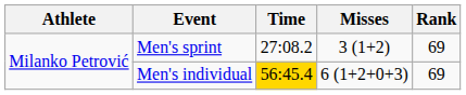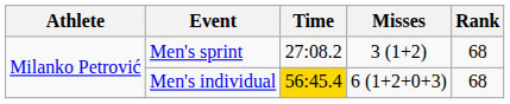 <table class="wikitable" style="font-size:90%">
 <tr>
 <th>Athlete</th>
 <th>Event</th>
 <th>Time</th>
 <th>Misses</th>
 <th>Rank</th>
 </tr>
 <tr align=center>
 <td style="text-align:left;" rowspan="2"><a href='#'>Milanko Petrović</a></td>
 <td align=left><a href='#'>Men's sprint</a></td>
 <td>27:08.2</td>
 <td>3 (1+2)</td>
-<td>69</td>
+<td>68</td>
 </tr>
 <tr align=center>
 <td align=left><a href='#'>Men's individual</a></td>
 <td style="background: gold;">56:45.4</td>
 <td>6 (1+2+0+3)</td>
-<td>69</td>
+<td>68</td>
 </tr>
 </table>
